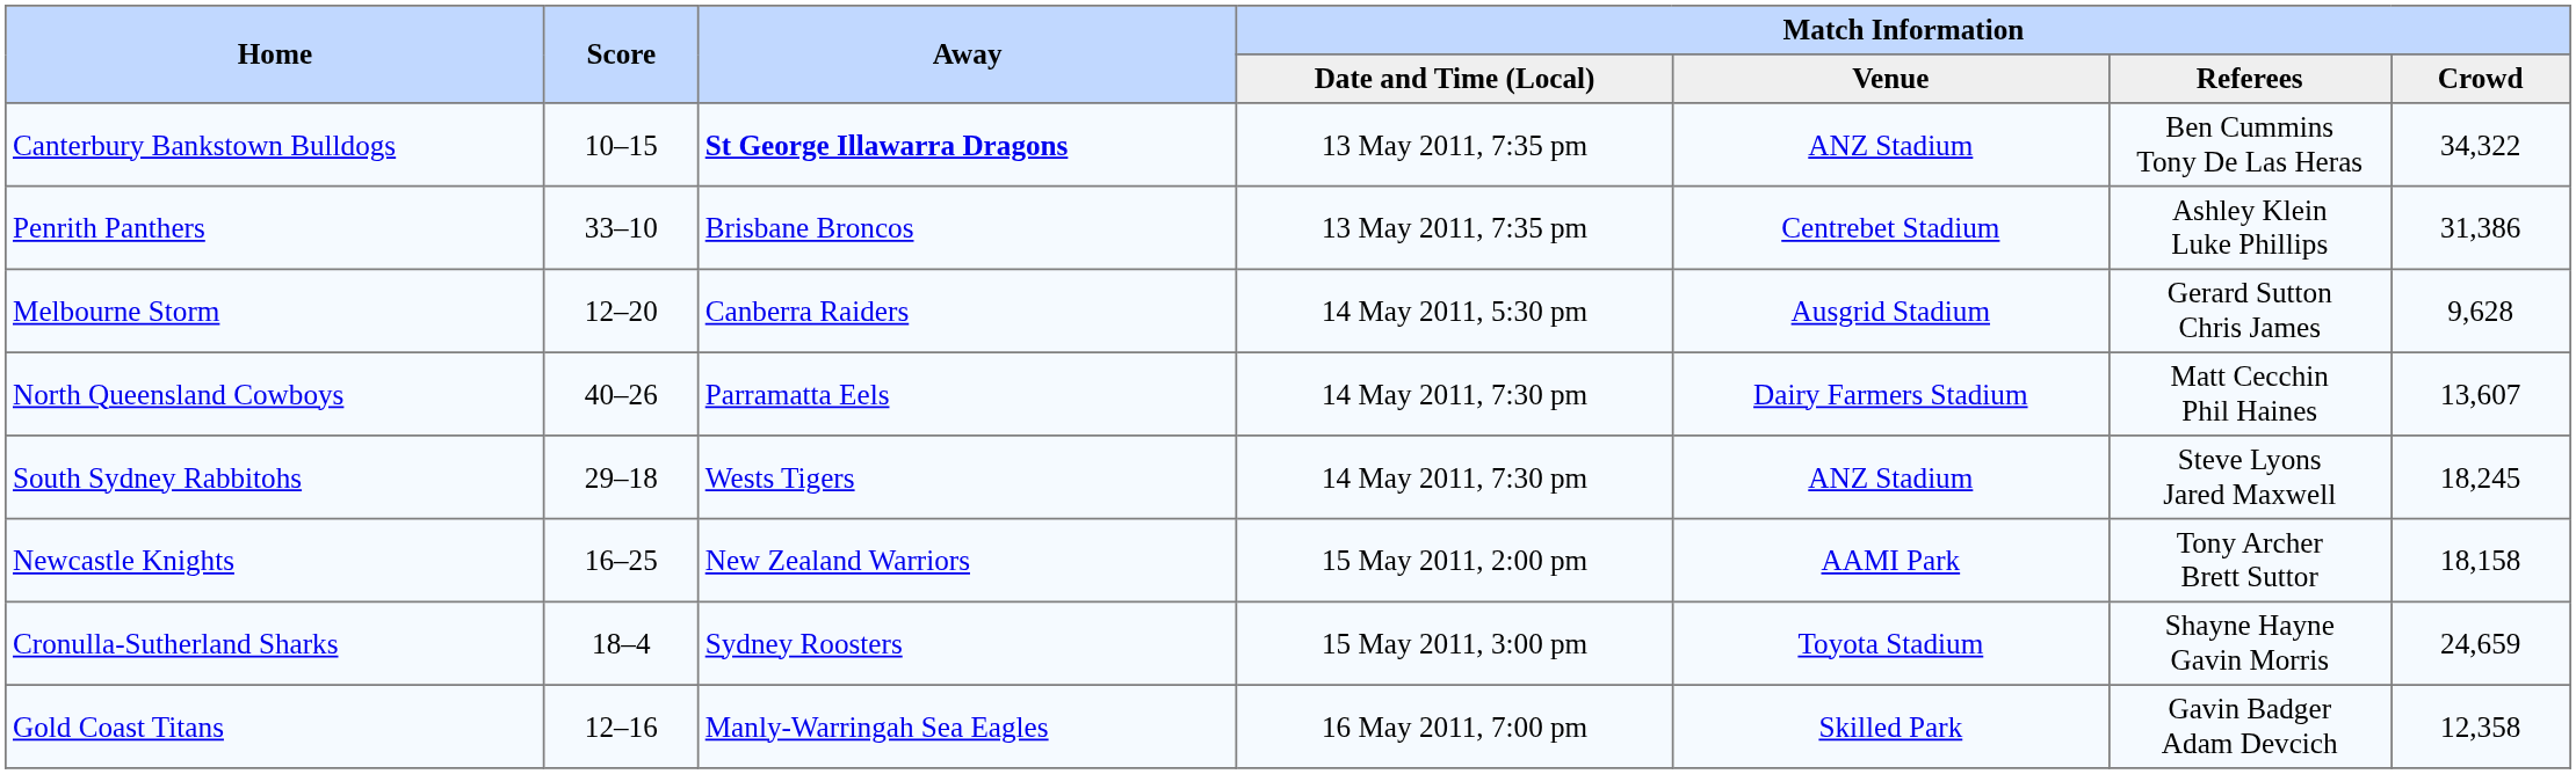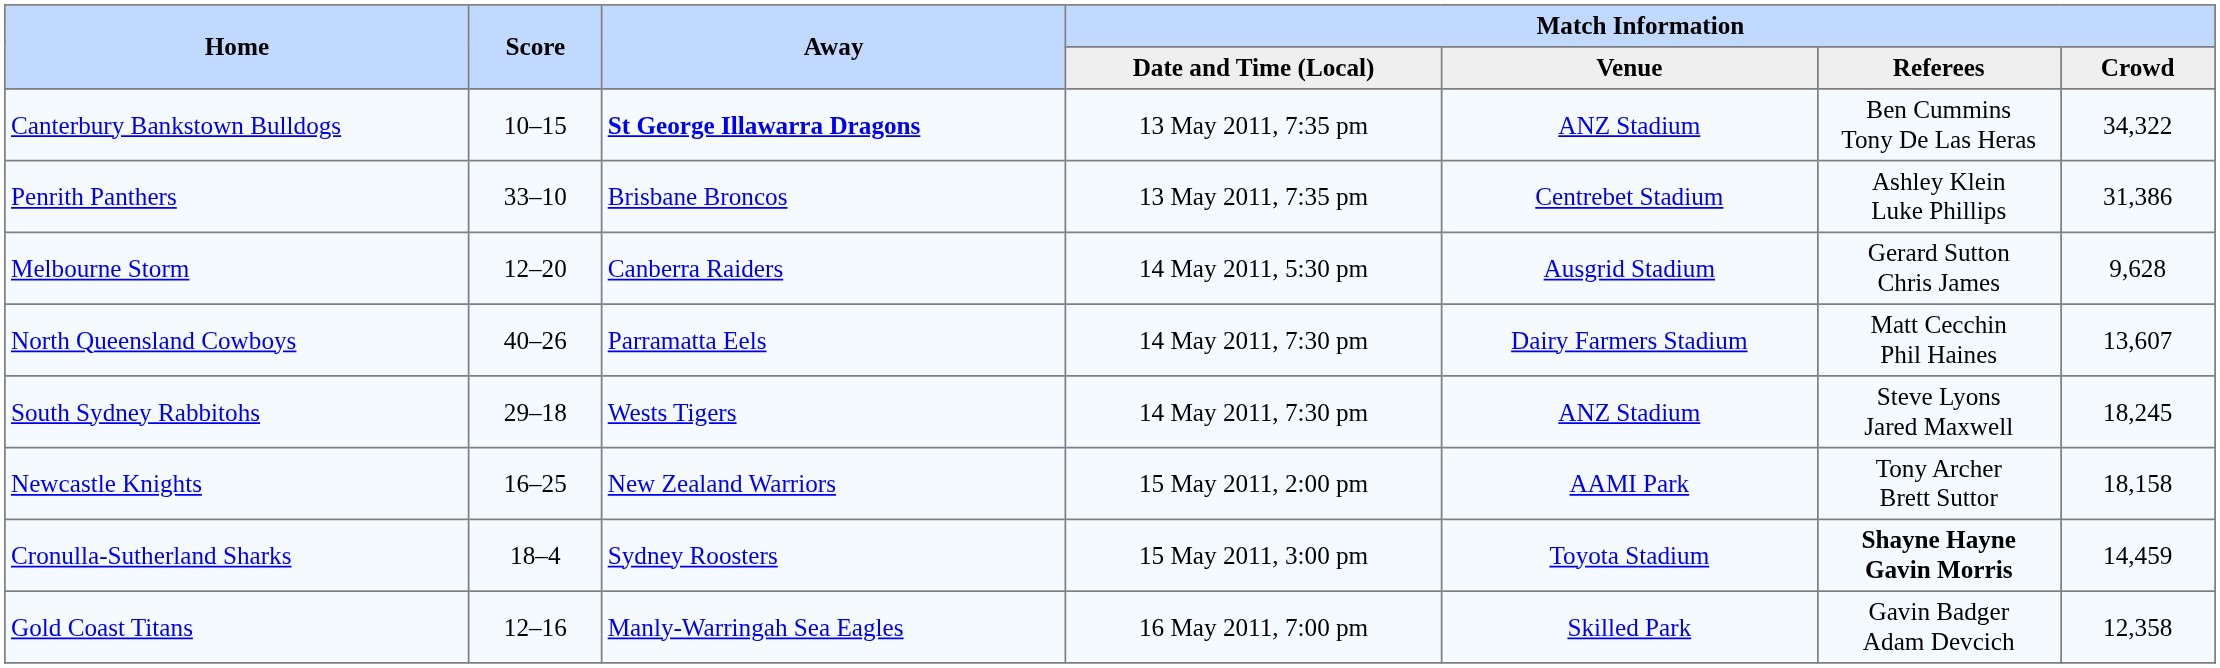 <table border="1" cellpadding="3" cellspacing="0" style="border-collapse:collapse; font-size:90%; width:100%;">
 <tr style="background:#c1d8ff;">
 <th rowspan="2" style="width:21%;">Home</th>
 <th rowspan="2" style="width:6%;">Score</th>
 <th rowspan="2" style="width:21%;">Away</th>
 <th colspan=6>Match Information</th>
 </tr>
 <tr style="background:#efefef;">
 <th width=17%>Date and Time (Local)</th>
 <th width=17%>Venue</th>
 <th width=11%>Referees</th>
 <th width=7%>Crowd</th>
 </tr>
 <tr style="text-align:center; background:#f5faff;">
 <td align=left> <a href='#'>Canterbury Bankstown Bulldogs</a></td>
 <td>10–15</td>
 <td align=left><strong> <a href='#'>St George Illawarra Dragons</a></strong></td>
 <td>13 May 2011, 7:35 pm</td>
 <td><a href='#'>ANZ Stadium</a></td>
 <td>Ben Cummins<br>Tony De Las Heras</td>
 <td>34,322</td>
 </tr>
 <tr style="text-align:center; background:#f5faff;">
 <td align=left> <a href='#'>Penrith Panthers</a></td>
 <td>33–10</td>
 <td align=left> <a href='#'>Brisbane Broncos</a></td>
 <td>13 May 2011, 7:35 pm</td>
 <td><a href='#'>Centrebet Stadium</a></td>
 <td>Ashley Klein<br>Luke Phillips</td>
 <td>31,386</td>
 </tr>
 <tr style="text-align:center; background:#f5faff;">
 <td align=left> <a href='#'>Melbourne Storm</a></td>
 <td>12–20</td>
 <td align=left> <a href='#'>Canberra Raiders</a></td>
 <td>14 May 2011, 5:30 pm</td>
 <td><a href='#'>Ausgrid Stadium</a></td>
 <td>Gerard Sutton<br>Chris James</td>
 <td>9,628</td>
 </tr>
 <tr style="text-align:center; background:#f5faff;">
 <td align=left> <a href='#'>North Queensland Cowboys</a></td>
 <td>40–26</td>
 <td align=left> <a href='#'>Parramatta Eels</a></td>
 <td>14 May 2011, 7:30 pm</td>
 <td><a href='#'>Dairy Farmers Stadium</a></td>
 <td>Matt Cecchin<br>Phil Haines</td>
 <td>13,607</td>
 </tr>
 <tr style="text-align:center; background:#f5faff;">
 <td align=left> <a href='#'>South Sydney Rabbitohs</a></td>
 <td>29–18</td>
 <td align=left> <a href='#'>Wests Tigers</a></td>
 <td>14 May 2011, 7:30 pm</td>
 <td><a href='#'>ANZ Stadium</a></td>
 <td>Steve Lyons<br>Jared Maxwell</td>
 <td>18,245</td>
 </tr>
 <tr style="text-align:center; background:#f5faff;">
 <td align=left> <a href='#'>Newcastle Knights</a></td>
 <td>16–25</td>
 <td align=left> <a href='#'>New Zealand Warriors</a></td>
 <td>15 May 2011, 2:00 pm</td>
 <td><a href='#'>AAMI Park</a></td>
 <td>Tony Archer<br>Brett Suttor</td>
 <td>18,158</td>
 </tr>
 <tr style="text-align:center; background:#f5faff;">
 <td align=left> <a href='#'>Cronulla-Sutherland Sharks</a></td>
 <td>18–4</td>
 <td align=left> <a href='#'>Sydney Roosters</a></td>
 <td>15 May 2011, 3:00 pm</td>
 <td><a href='#'>Toyota Stadium</a></td>
-<td>Shayne Hayne<br>Gavin Morris</td>
-<td>24,659</td>
+<td><strong>Shayne Hayne<br>Gavin Morris</strong></td>
+<td>14,459</td>
 </tr>
 <tr style="text-align:center; background:#f5faff;">
 <td align=left> <a href='#'>Gold Coast Titans</a></td>
 <td>12–16</td>
 <td align=left> <a href='#'>Manly-Warringah Sea Eagles</a></td>
 <td>16 May 2011, 7:00 pm</td>
 <td><a href='#'>Skilled Park</a></td>
 <td>Gavin Badger<br>Adam Devcich</td>
 <td>12,358</td>
 </tr>
 </table>
